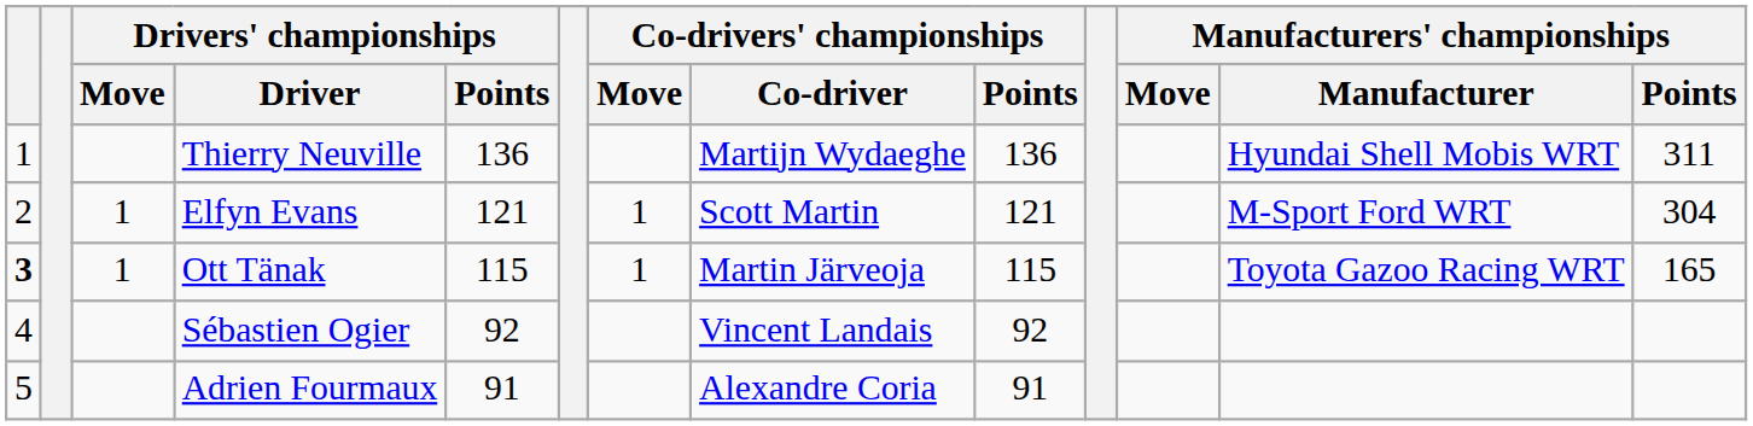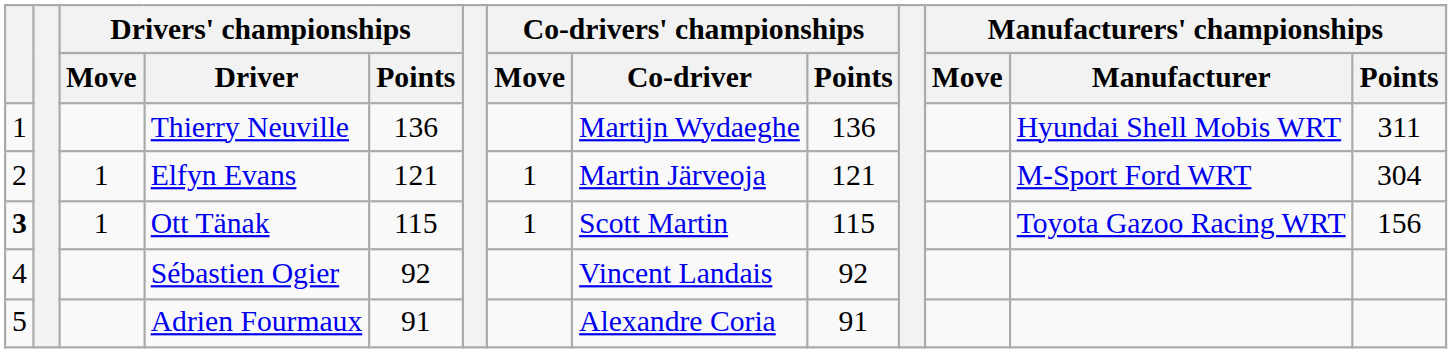 <table class="wikitable" style="font-size:85%;">
 <tr>
 <th rowspan="2"></th>
 <th rowspan="7" style="width:5px;"></th>
 <th colspan="3">Drivers' championships</th>
 <th rowspan="7" style="width:5px;"></th>
 <th colspan="3" nowrap>Co-drivers' championships</th>
 <th rowspan="7" style="width:5px;"></th>
 <th colspan="3" nowrap>Manufacturers' championships</th>
 </tr>
 <tr>
 <th>Move</th>
 <th>Driver</th>
 <th>Points</th>
 <th>Move</th>
 <th>Co-driver</th>
 <th>Points</th>
 <th>Move</th>
 <th>Manufacturer</th>
 <th>Points</th>
 </tr>
 <tr>
 <td align="center">1</td>
 <td align="center"></td>
 <td><a href='#'>Thierry Neuville</a></td>
 <td align="center">136</td>
 <td align="center"></td>
 <td><a href='#'>Martijn Wydaeghe</a></td>
 <td align="center">136</td>
 <td align="center"></td>
 <td><a href='#'>Hyundai Shell Mobis WRT</a></td>
 <td align="center">311</td>
 </tr>
 <tr>
 <td align="center">2</td>
 <td align="center"> 1</td>
 <td><a href='#'>Elfyn Evans</a></td>
 <td align="center">121</td>
 <td align="center"> 1</td>
-<td><a href='#'>Scott Martin</a></td>
+<td><a href='#'>Martin Järveoja</a></td>
 <td align="center">121</td>
 <td align="center"></td>
 <td><a href='#'>M-Sport Ford WRT</a></td>
 <td align="center">304</td>
 </tr>
 <tr>
 <td align="center"><strong>3</strong></td>
 <td align="center"> 1</td>
 <td><a href='#'>Ott Tänak</a></td>
 <td align="center">115</td>
 <td align="center"> 1</td>
-<td><a href='#'>Martin Järveoja</a></td>
+<td><a href='#'>Scott Martin</a></td>
 <td align="center">115</td>
 <td align="center"></td>
 <td><a href='#'>Toyota Gazoo Racing WRT</a></td>
-<td align="center">165</td>
+<td align="center">156</td>
 </tr>
 <tr>
 <td align="center">4</td>
 <td align="center"></td>
 <td><a href='#'>Sébastien Ogier</a></td>
 <td align="center">92</td>
 <td align="center"></td>
 <td><a href='#'>Vincent Landais</a></td>
 <td align="center">92</td>
 <td></td>
 <td></td>
 <td></td>
 </tr>
 <tr>
 <td align="center">5</td>
 <td align="center"></td>
 <td><a href='#'>Adrien Fourmaux</a></td>
 <td align="center">91</td>
 <td align="center"></td>
 <td><a href='#'>Alexandre Coria</a></td>
 <td align="center">91</td>
 <td></td>
 <td></td>
 <td></td>
 </tr>
 </table>
